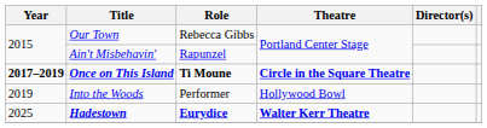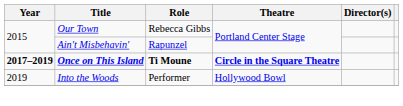 <table class="wikitable sortable">
 <tr>
 <th>Year</th>
 <th>Title</th>
 <th>Role</th>
 <th>Theatre</th>
 <th>Director(s)</th>
 <th></th>
 </tr>
 <tr>
 <td rowspan=2>2015</td>
 <td><em><a href='#'>Our Town</a></em></td>
 <td>Rebecca Gibbs</td>
 <td rowspan=2><a href='#'>Portland Center Stage</a></td>
 <td></td>
 <td></td>
 </tr>
 <tr>
 <td><em><a href='#'>Ain't Misbehavin'</a></em></td>
 <td><a href='#'>Rapunzel</a></td>
 <td></td>
 <td></td>
 </tr>
 <tr>
 <td><strong>2017–2019</strong></td>
 <td><strong> <em><a href='#'>Once on This Island</a></em> </strong></td>
 <td><strong>Ti Moune</strong></td>
 <td><strong><a href='#'>Circle in the Square Theatre</a></strong></td>
 <td></td>
 <td></td>
 </tr>
 <tr>
 <td>2019</td>
 <td><em><a href='#'>Into the Woods</a></em></td>
 <td>Performer</td>
 <td><a href='#'>Hollywood Bowl</a></td>
 <td></td>
 <td></td>
 </tr>
 <tr>
-<td>2025</td>
-<td><strong> <em><a href='#'>Hadestown</a></em> </strong></td>
-<td><strong><a href='#'>Eurydice</a></strong></td>
-<td><strong><a href='#'>Walter Kerr Theatre</a></strong></td>
-<td></td>
-<td></td>
-</tr>
-<tr>
 </tr>
 </table>
